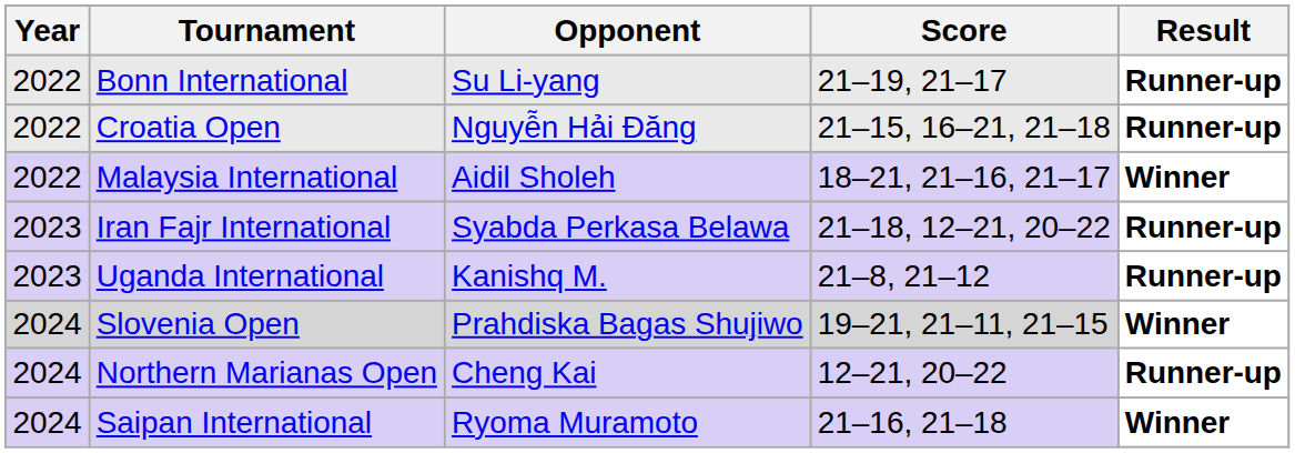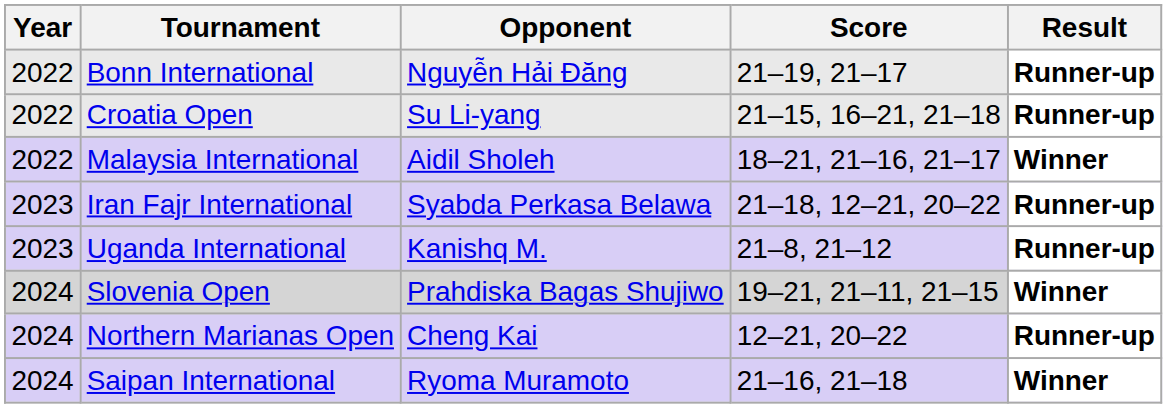 <table class="sortable wikitable" style="font-size: 90%;">
 <tr>
 <th>Year</th>
 <th>Tournament</th>
 <th>Opponent</th>
 <th>Score</th>
 <th>Result</th>
 </tr>
 <tr style="background:#E9E9E9">
 <td align="center">2022</td>
 <td align="left"><a href='#'>Bonn International</a></td>
-<td align="left"> <a href='#'>Su Li-yang</a></td>
+<td align="left"> <a href='#'>Nguyễn Hải Đăng</a></td>
 <td align="left">21–19, 21–17</td>
 <td style="text-align:left; background:white"> <strong>Runner-up</strong></td>
 </tr>
 <tr style="background:#E9E9E9">
 <td align="center">2022</td>
 <td align="left"><a href='#'>Croatia Open</a></td>
-<td align="left"> <a href='#'>Nguyễn Hải Đăng</a></td>
+<td align="left"> <a href='#'>Su Li-yang</a></td>
 <td align="left">21–15, 16–21, 21–18</td>
 <td style="text-align:left; background:white"> <strong>Runner-up</strong></td>
 </tr>
 <tr style="background:#D8CEF6">
 <td align="center">2022</td>
 <td align="left"><a href='#'>Malaysia International</a></td>
 <td align="left"> <a href='#'>Aidil Sholeh</a></td>
 <td align="left">18–21, 21–16, 21–17</td>
 <td style="text-align:left; background:white"> <strong>Winner</strong></td>
 </tr>
 <tr style="background:#D8CEF6">
 <td align="center">2023</td>
 <td align="left"><a href='#'>Iran Fajr International</a></td>
 <td align="left"> <a href='#'>Syabda Perkasa Belawa</a></td>
 <td align="left">21–18, 12–21, 20–22</td>
 <td style="text-align:left; background:white"> <strong>Runner-up</strong></td>
 </tr>
 <tr style="background:#D8CEF6">
 <td align="center">2023</td>
 <td align="left"><a href='#'>Uganda International</a></td>
 <td align="left"> <a href='#'>Kanishq M.</a></td>
 <td align="left">21–8, 21–12</td>
 <td style="text-align:left; background:white"> <strong>Runner-up</strong></td>
 </tr>
 <tr style="background:#D5D5D5">
 <td align="center">2024</td>
 <td align="left"><a href='#'>Slovenia Open</a></td>
 <td align="left"> <a href='#'>Prahdiska Bagas Shujiwo</a></td>
 <td align="left">19–21, 21–11, 21–15</td>
 <td style="text-align:left; background:white"> <strong>Winner</strong></td>
 </tr>
 <tr style="background:#D8CEF6">
 <td align="center">2024</td>
 <td align="left"><a href='#'>Northern Marianas Open</a></td>
 <td align="left"> <a href='#'>Cheng Kai</a></td>
 <td align="left">12–21, 20–22</td>
 <td style="text-align:left; background:white"> <strong>Runner-up</strong></td>
 </tr>
 <tr style="background:#D8CEF6">
 <td align="center">2024</td>
 <td align="left"><a href='#'>Saipan International</a></td>
 <td align="left"> <a href='#'>Ryoma Muramoto</a></td>
 <td align="left">21–16, 21–18</td>
 <td style="text-align:left; background:white"> <strong>Winner</strong></td>
 </tr>
 </table>
